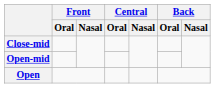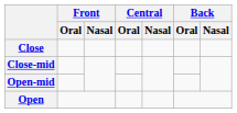 <table class="wikitable">
 <tr>
 <th rowspan="2"></th>
 <th colspan="2" align="center"><a href='#'>Front</a></th>
 <th colspan="2" align="center"><a href='#'>Central</a></th>
 <th colspan="2" align="center"><a href='#'>Back</a></th>
 </tr>
 <tr>
 <th align="center">Oral</th>
 <th align="center">Nasal</th>
 <th align="center">Oral</th>
 <th align="center">Nasal</th>
 <th align="center">Oral</th>
 <th align="center">Nasal</th>
+</tr>
+<tr>
+<th align="center"><a href='#'>Close</a></th>
+<td align="center"></td>
+<td align="center"></td>
+<td align="center"></td>
+<td align="center"></td>
+<td align="center"></td>
+<td align="center"></td>
 </tr>
 <tr>
 <th align="center"><a href='#'>Close-mid</a></th>
 <td align="center"></td>
 <td rowspan="2" align="center"></td>
 <td align="center"></td>
 <td rowspan="2" align="center"></td>
 <td align="center"></td>
 <td rowspan="2" align="center"></td>
 </tr>
 <tr>
 <th align="center"><a href='#'>Open-mid</a></th>
 <td align="center"></td>
 <td align="center"></td>
 <td align="center"></td>
 </tr>
 <tr>
 <th align="center"><a href='#'>Open</a></th>
 <td colspan="2" align="center"></td>
 <td align="center"></td>
 <td align="center"></td>
 <td colspan="2" align="center"></td>
 </tr>
 </table>
